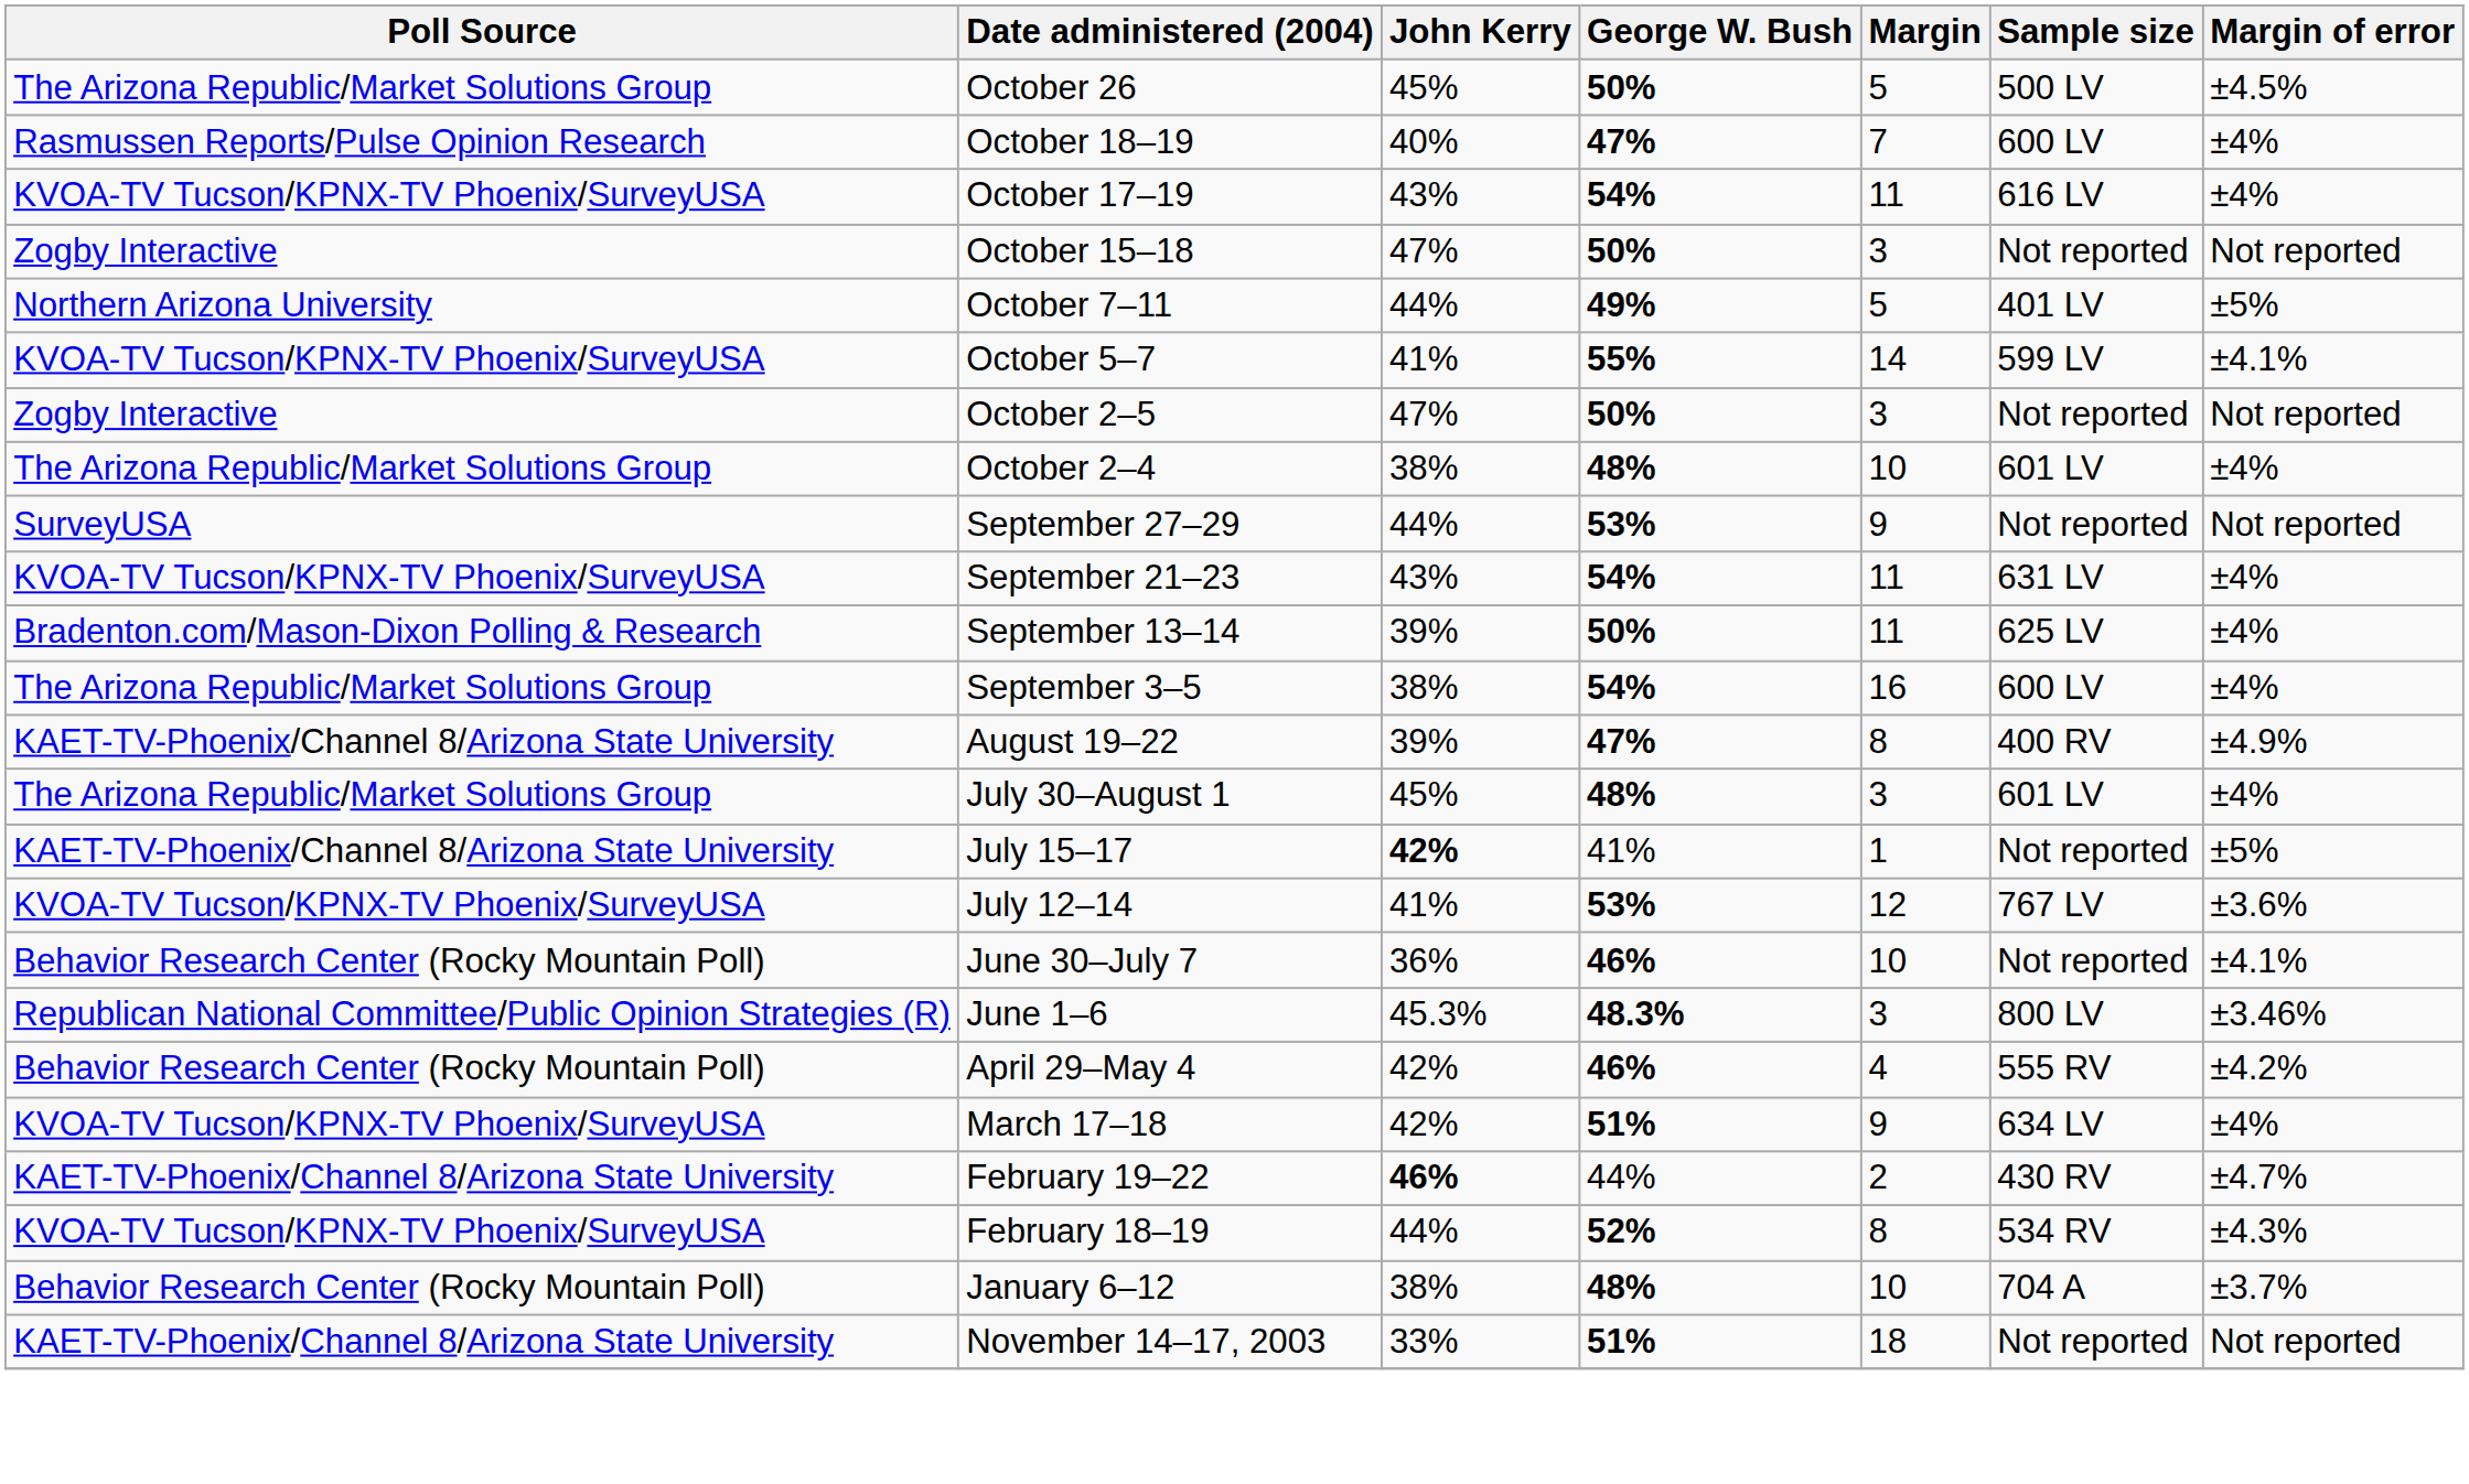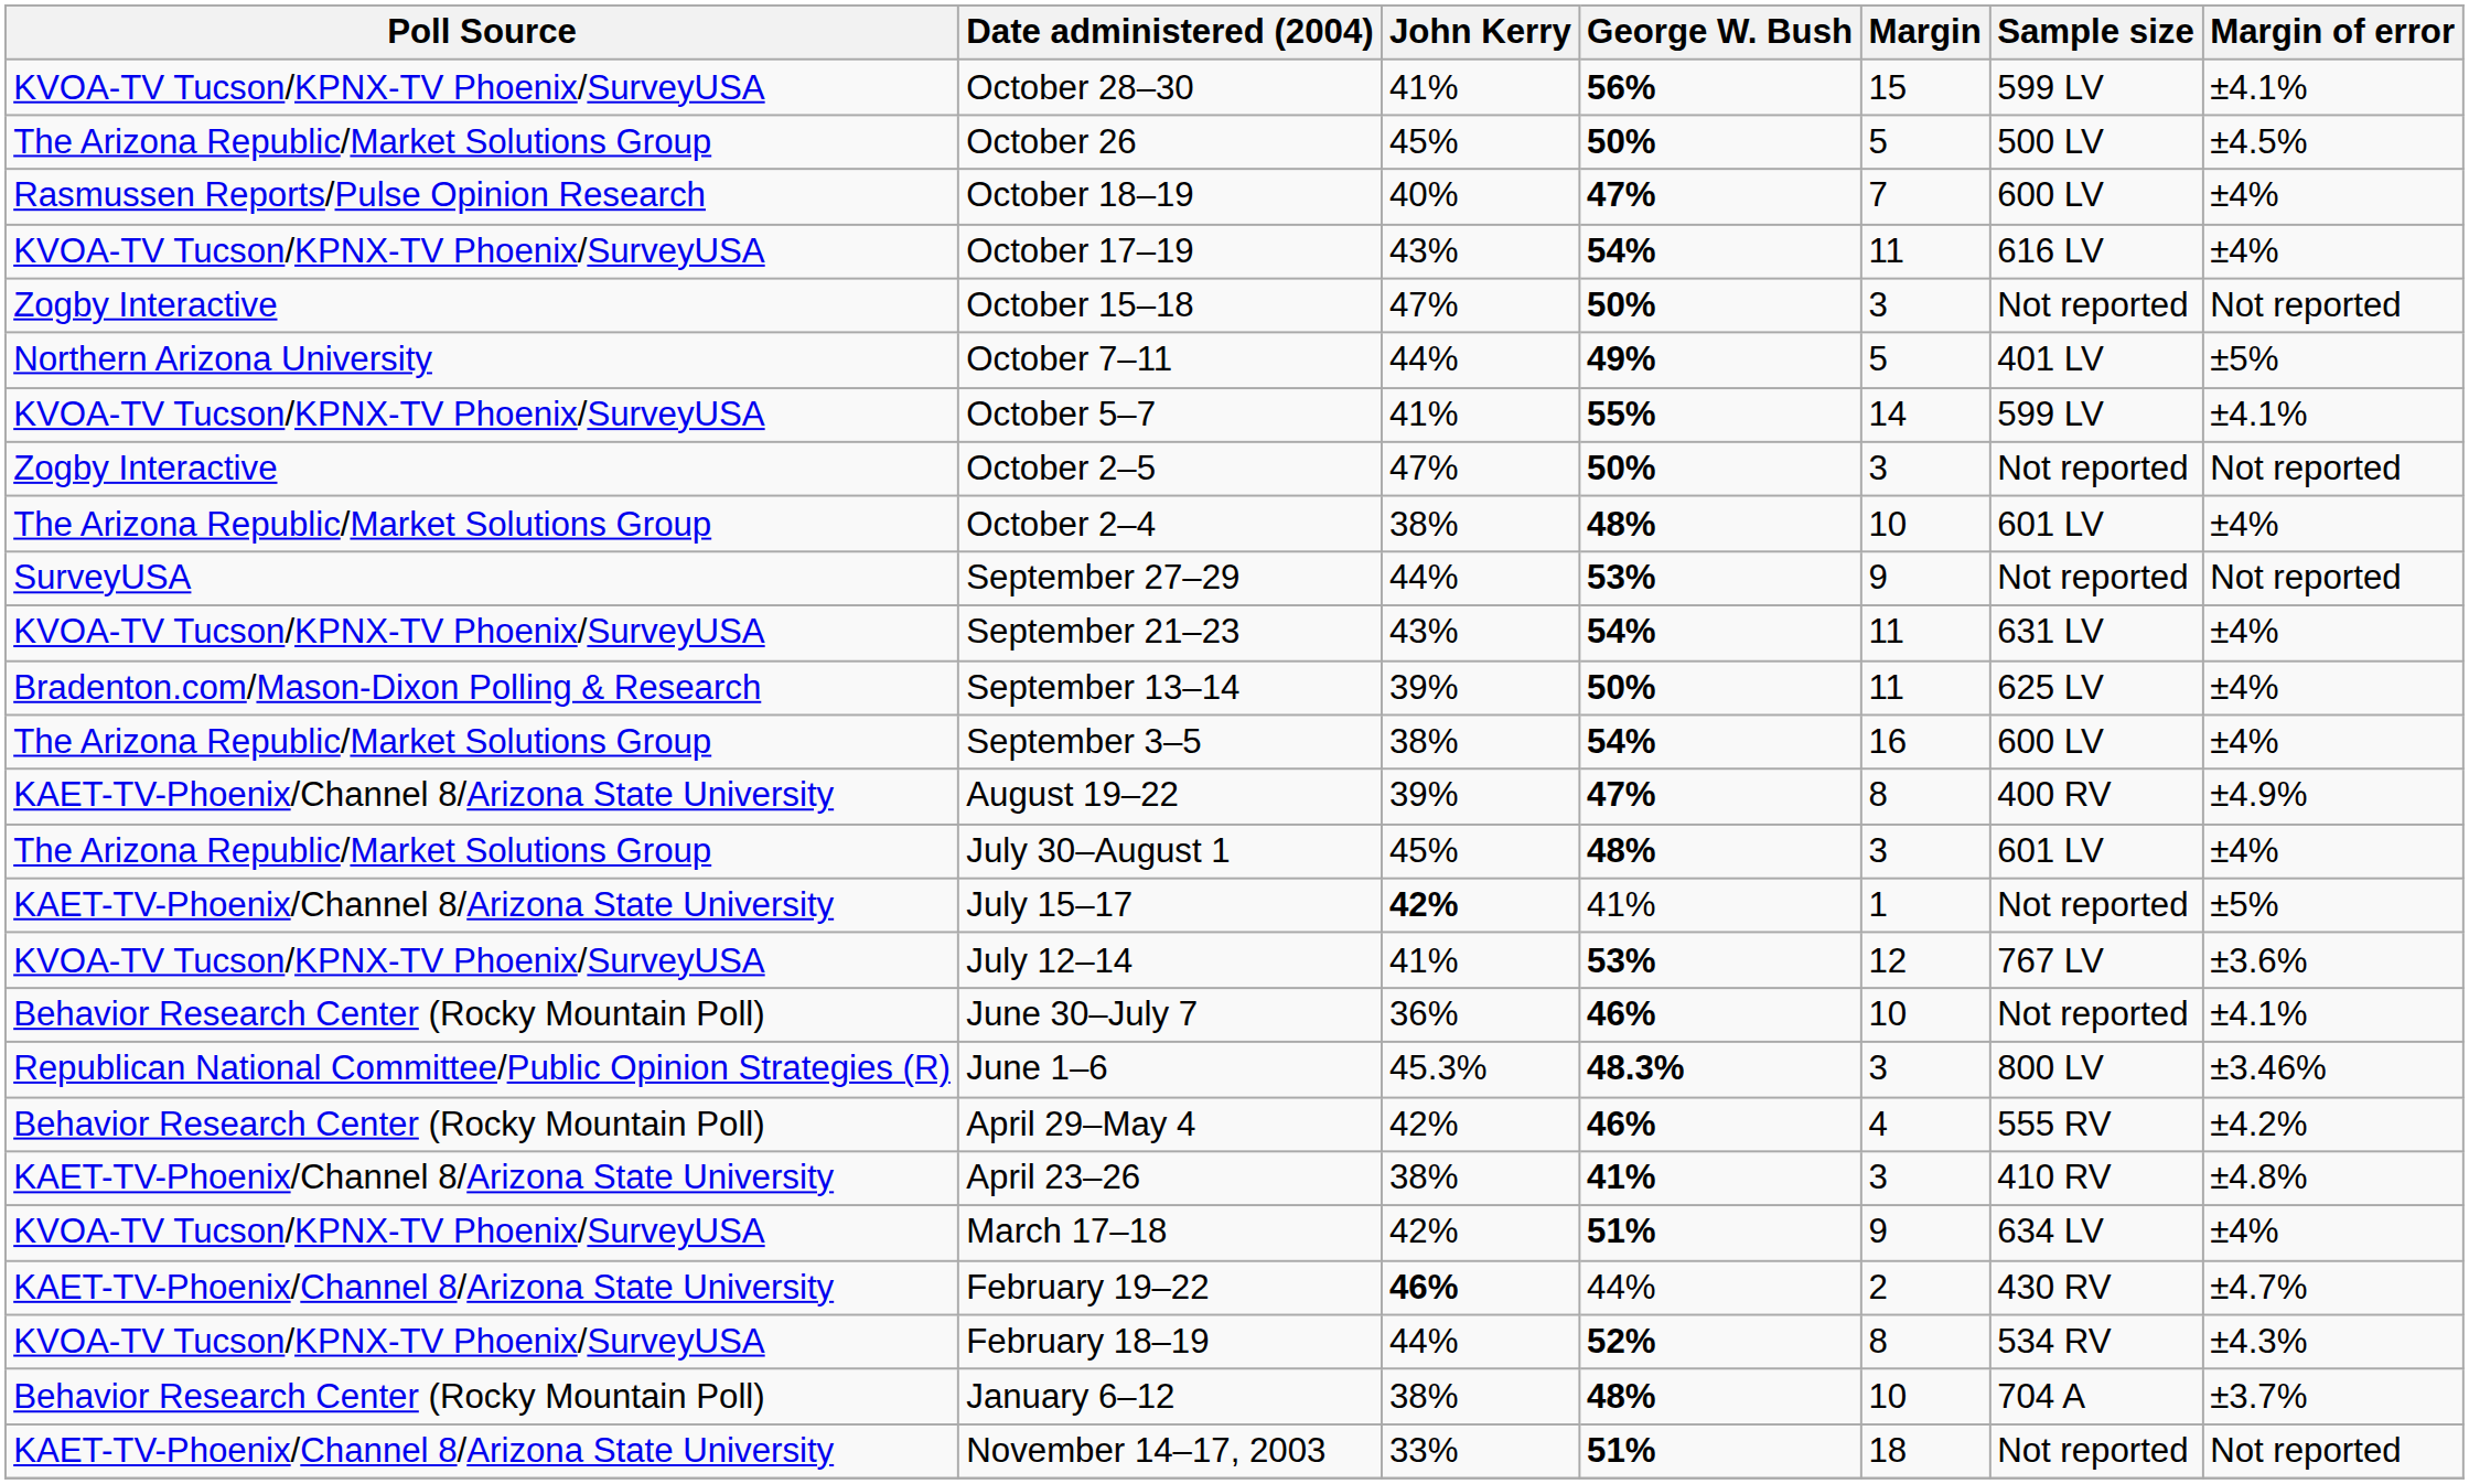 <table class="wikitable">
 <tr valign=bottom>
 <th>Poll Source</th>
 <th>Date administered (2004)</th>
 <th>John Kerry</th>
 <th>George W. Bush</th>
 <th>Margin</th>
 <th>Sample size</th>
 <th>Margin of error</th>
+</tr>
+<tr>
+<td><a href='#'>KVOA-TV Tucson</a>/<a href='#'>KPNX-TV Phoenix</a>/<a href='#'>SurveyUSA</a></td>
+<td>October 28–30</td>
+<td>41%</td>
+<td><strong>56%</strong></td>
+<td>15</td>
+<td>599 LV</td>
+<td>±4.1%</td>
 </tr>
 <tr>
 <td><a href='#'>The Arizona Republic</a>/<a href='#'>Market Solutions Group</a></td>
 <td>October 26</td>
 <td>45%</td>
 <td><strong>50%</strong></td>
 <td>5</td>
 <td>500 LV</td>
 <td>±4.5%</td>
 </tr>
 <tr>
 <td><a href='#'>Rasmussen Reports</a>/<a href='#'>Pulse Opinion Research</a></td>
 <td>October 18–19</td>
 <td>40%</td>
 <td><strong>47%</strong></td>
 <td>7</td>
 <td>600 LV</td>
 <td>±4%</td>
 </tr>
 <tr>
 <td><a href='#'>KVOA-TV Tucson</a>/<a href='#'>KPNX-TV Phoenix</a>/<a href='#'>SurveyUSA</a></td>
 <td>October 17–19</td>
 <td>43%</td>
 <td><strong>54%</strong></td>
 <td>11</td>
 <td>616 LV</td>
 <td>±4%</td>
 </tr>
 <tr>
 <td><a href='#'>Zogby Interactive</a></td>
 <td>October 15–18</td>
 <td>47%</td>
 <td><strong>50%</strong></td>
 <td>3</td>
 <td>Not reported</td>
 <td>Not reported</td>
 </tr>
 <tr>
 <td><a href='#'>Northern Arizona University</a></td>
 <td>October 7–11</td>
 <td>44%</td>
 <td><strong>49%</strong></td>
 <td>5</td>
 <td>401 LV</td>
 <td>±5%</td>
 </tr>
 <tr>
 <td><a href='#'>KVOA-TV Tucson</a>/<a href='#'>KPNX-TV Phoenix</a>/<a href='#'>SurveyUSA</a></td>
 <td>October 5–7</td>
 <td>41%</td>
 <td><strong>55%</strong></td>
 <td>14</td>
 <td>599 LV</td>
 <td>±4.1%</td>
 </tr>
 <tr>
 <td><a href='#'>Zogby Interactive</a></td>
 <td>October 2–5</td>
 <td>47%</td>
 <td><strong>50%</strong></td>
 <td>3</td>
 <td>Not reported</td>
 <td>Not reported</td>
 </tr>
 <tr>
 <td><a href='#'>The Arizona Republic</a>/<a href='#'>Market Solutions Group</a></td>
 <td>October 2–4</td>
 <td>38%</td>
 <td><strong>48%</strong></td>
 <td>10</td>
 <td>601 LV</td>
 <td>±4%</td>
 </tr>
 <tr>
 <td><a href='#'>SurveyUSA</a></td>
 <td>September 27–29</td>
 <td>44%</td>
 <td><strong>53%</strong></td>
 <td>9</td>
 <td>Not reported</td>
 <td>Not reported</td>
 </tr>
 <tr>
 <td><a href='#'>KVOA-TV Tucson</a>/<a href='#'>KPNX-TV Phoenix</a>/<a href='#'>SurveyUSA</a></td>
 <td>September 21–23</td>
 <td>43%</td>
 <td><strong>54%</strong></td>
 <td>11</td>
 <td>631 LV</td>
 <td>±4%</td>
 </tr>
 <tr>
 <td><a href='#'>Bradenton.com</a>/<a href='#'>Mason-Dixon Polling & Research</a></td>
 <td>September 13–14</td>
 <td>39%</td>
 <td><strong>50%</strong></td>
 <td>11</td>
 <td>625 LV</td>
 <td>±4%</td>
 </tr>
 <tr>
 <td><a href='#'>The Arizona Republic</a>/<a href='#'>Market Solutions Group</a></td>
 <td>September 3–5</td>
 <td>38%</td>
 <td><strong>54%</strong></td>
 <td>16</td>
 <td>600 LV</td>
 <td>±4%</td>
 </tr>
 <tr>
 <td><a href='#'>KAET-TV-Phoenix</a>/Channel 8/<a href='#'>Arizona State University</a></td>
 <td>August 19–22</td>
 <td>39%</td>
 <td><strong>47%</strong></td>
 <td>8</td>
 <td>400 RV</td>
 <td>±4.9%</td>
 </tr>
 <tr>
 <td><a href='#'>The Arizona Republic</a>/<a href='#'>Market Solutions Group</a></td>
 <td>July 30–August 1</td>
 <td>45%</td>
 <td><strong>48%</strong></td>
 <td>3</td>
 <td>601 LV</td>
 <td>±4%</td>
 </tr>
 <tr>
 <td><a href='#'>KAET-TV-Phoenix</a>/Channel 8/<a href='#'>Arizona State University</a></td>
 <td>July 15–17</td>
 <td><strong>42%</strong></td>
 <td>41%</td>
 <td>1</td>
 <td>Not reported</td>
 <td>±5%</td>
 </tr>
 <tr>
 <td><a href='#'>KVOA-TV Tucson</a>/<a href='#'>KPNX-TV Phoenix</a>/<a href='#'>SurveyUSA</a></td>
 <td>July 12–14</td>
 <td>41%</td>
 <td><strong>53%</strong></td>
 <td>12</td>
 <td>767 LV</td>
 <td>±3.6%</td>
 </tr>
 <tr>
 <td><a href='#'>Behavior Research Center</a> (Rocky Mountain Poll)</td>
 <td>June 30–July 7</td>
 <td>36%</td>
 <td><strong>46%</strong></td>
 <td>10</td>
 <td>Not reported</td>
 <td>±4.1%</td>
 </tr>
 <tr>
 <td><a href='#'>Republican National Committee</a>/<a href='#'>Public Opinion Strategies (R)</a></td>
 <td>June 1–6</td>
 <td>45.3%</td>
 <td><strong>48.3%</strong></td>
 <td>3</td>
 <td>800 LV</td>
 <td>±3.46%</td>
 </tr>
 <tr>
 <td><a href='#'>Behavior Research Center</a> (Rocky Mountain Poll)</td>
 <td>April 29–May 4</td>
 <td>42%</td>
 <td><strong>46%</strong></td>
 <td>4</td>
 <td>555 RV</td>
 <td>±4.2%</td>
 </tr>
 <tr>
+<td><a href='#'>KAET-TV-Phoenix</a>/Channel 8/<a href='#'>Arizona State University</a></td>
+<td>April 23–26</td>
+<td>38%</td>
+<td><strong>41%</strong></td>
+<td>3</td>
+<td>410 RV</td>
+<td>±4.8%</td>
+</tr>
+<tr>
 <td><a href='#'>KVOA-TV Tucson</a>/<a href='#'>KPNX-TV Phoenix</a>/<a href='#'>SurveyUSA</a></td>
 <td>March 17–18</td>
 <td>42%</td>
 <td><strong>51%</strong></td>
 <td>9</td>
 <td>634 LV</td>
 <td>±4%</td>
 </tr>
 <tr>
 <td><a href='#'>KAET-TV-Phoenix</a>/<a href='#'>Channel 8</a>/<a href='#'>Arizona State University</a></td>
 <td>February 19–22</td>
 <td><strong>46%</strong></td>
 <td>44%</td>
 <td>2</td>
 <td>430 RV</td>
 <td>±4.7%</td>
 </tr>
 <tr>
 <td><a href='#'>KVOA-TV Tucson</a>/<a href='#'>KPNX-TV Phoenix</a>/<a href='#'>SurveyUSA</a></td>
 <td>February 18–19</td>
 <td>44%</td>
 <td><strong>52%</strong></td>
 <td>8</td>
 <td>534 RV</td>
 <td>±4.3%</td>
 </tr>
 <tr>
 <td><a href='#'>Behavior Research Center</a> (Rocky Mountain Poll)</td>
 <td>January 6–12</td>
 <td>38%</td>
 <td><strong>48%</strong></td>
 <td>10</td>
 <td>704 A</td>
 <td>±3.7%</td>
 </tr>
 <tr>
 <td><a href='#'>KAET-TV-Phoenix</a>/<a href='#'>Channel 8</a>/<a href='#'>Arizona State University</a></td>
 <td>November 14–17, 2003</td>
 <td>33%</td>
 <td><strong>51%</strong></td>
 <td>18</td>
 <td>Not reported</td>
 <td>Not reported</td>
 </tr>
 <tr>
 </tr>
 </table>
